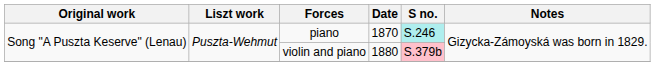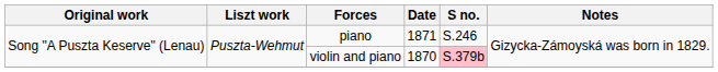 <table class="wikitable">
 <tr>
 <th>Original work</th>
 <th>Liszt work</th>
 <th>Forces</th>
 <th>Date</th>
 <th>S no.</th>
 <th>Notes</th>
 </tr>
 <tr>
 <td rowspan=2>Song "A Puszta Keserve" (Lenau)</td>
 <td rowspan=2><em>Puszta-Wehmut</em></td>
 <td style="text-align: center">piano</td>
-<td>1870</td>
-<td style="background: paleturquoise;">S.246</td>
+<td>1871</td>
+<td>S.246</td>
 <td rowspan=2>Gizycka-Zámoyská was born in 1829.</td>
 </tr>
 <tr>
 <td style="text-align: center">violin and piano</td>
-<td>1880</td>
+<td>1870</td>
 <td style="background: pink;">S.379b</td>
 </tr>
 <tr>
 </tr>
 </table>
